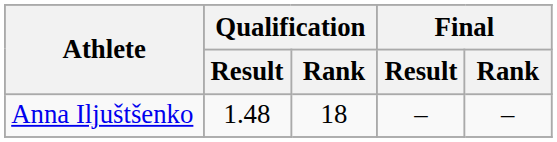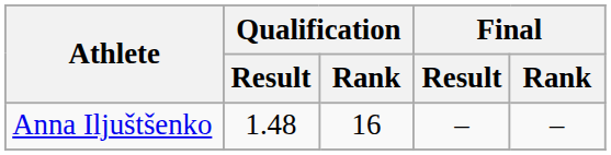 <table class="wikitable" style="font-size:90%;text-align:center;">
 <tr>
 <th rowspan="2" width="100">Athlete</th>
 <th colspan="2" width="80">Qualification</th>
 <th colspan="2" width="80">Final</th>
 </tr>
 <tr>
 <th width="40">Result</th>
 <th width="40">Rank</th>
 <th width="40">Result</th>
 <th width="40">Rank</th>
 </tr>
 <tr>
 <td align="left"><a href='#'>Anna Iljuštšenko</a></td>
 <td>1.48</td>
-<td>18</td>
+<td>16</td>
 <td>–</td>
 <td>–</td>
 </tr>
 </table>
